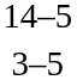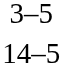 <table style="text-align:center">
 <tr>
 <th width=200></th>
 <th width=100></th>
 <th width=200></th>
 </tr>
 <tr>
+<td align=right></td>
+<td>3–5</td>
+<td align=left><strong></strong></td>
+</tr>
+<tr>
 <td align=right><strong></strong></td>
 <td>14–5</td>
 <td align=left></td>
 </tr>
-<tr>
-<td align=right></td>
-<td>3–5</td>
-<td align=left><strong></strong></td>
-</tr>
 </table>
